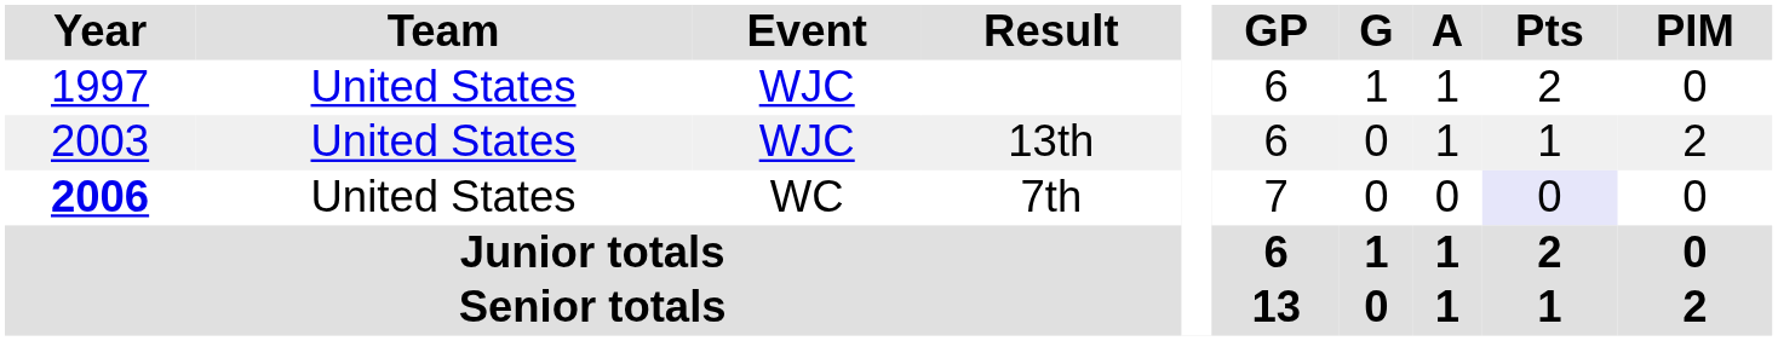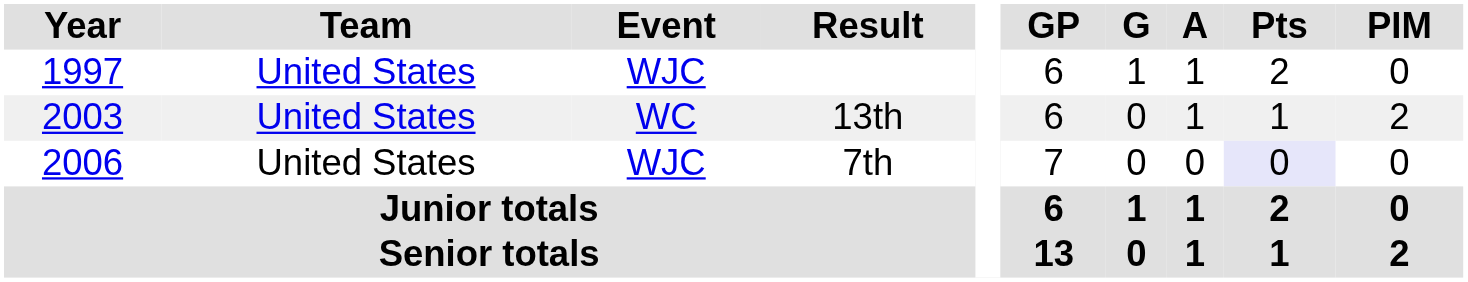 <table border="0" cellpadding="1" cellspacing="0" style="text-align:center; width:40em">
 <tr ALIGN="center" bgcolor="#e0e0e0">
 <th>Year</th>
 <th>Team</th>
 <th>Event</th>
 <th>Result</th>
 <th rowspan="99" bgcolor="#ffffff"> </th>
 <th>GP</th>
 <th>G</th>
 <th>A</th>
 <th>Pts</th>
 <th>PIM</th>
 </tr>
 <tr>
 <td><a href='#'>1997</a></td>
 <td><a href='#'>United States</a></td>
 <td><a href='#'>WJC</a></td>
 <td></td>
 <td>6</td>
 <td>1</td>
 <td>1</td>
 <td>2</td>
 <td>0</td>
 </tr>
 <tr bgcolor="#f0f0f0">
 <td><a href='#'>2003</a></td>
 <td><a href='#'>United States</a></td>
-<td><a href='#'>WJC</a></td>
+<td><a href='#'>WC</a></td>
 <td>13th</td>
 <td>6</td>
 <td>0</td>
 <td>1</td>
 <td>1</td>
 <td>2</td>
 </tr>
 <tr>
-<td><strong><a href='#'>2006</a></strong></td>
+<td><a href='#'>2006</a></td>
 <td>United States</td>
-<td>WC</td>
+<td><a href='#'>WJC</a></td>
 <td>7th</td>
 <td>7</td>
 <td>0</td>
 <td>0</td>
 <td style="background: lavender;">0</td>
 <td>0</td>
 </tr>
 <tr bgcolor="#e0e0e0">
 <th colspan="4">Junior totals</th>
 <th>6</th>
 <th>1</th>
 <th>1</th>
 <th>2</th>
 <th>0</th>
 </tr>
 <tr bgcolor="#e0e0e0">
 <th colspan="4">Senior totals</th>
 <th>13</th>
 <th>0</th>
 <th>1</th>
 <th>1</th>
 <th>2</th>
 </tr>
 </table>
